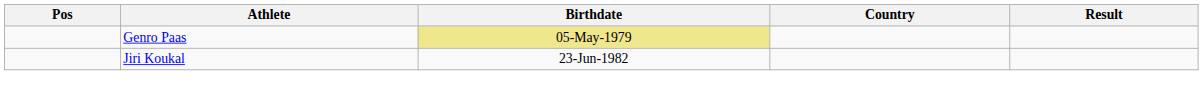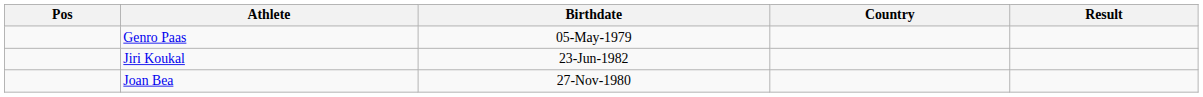 <table class="wikitable"  style="text-align:center; width:70%;">
 <tr>
 <th>Pos</th>
 <th>Athlete</th>
 <th>Birthdate</th>
 <th>Country</th>
 <th>Result</th>
 </tr>
 <tr>
 <td align=center></td>
 <td align=left><a href='#'>Genro Paas</a></td>
-<td style="background: khaki;">05-May-1979</td>
+<td>05-May-1979</td>
 <td align=left></td>
 <td></td>
 </tr>
 <tr>
 <td align=center></td>
 <td align=left><a href='#'>Jiri Koukal</a></td>
 <td>23-Jun-1982</td>
 <td align=left></td>
 <td></td>
 </tr>
+<tr>
+<td align=center></td>
+<td align=left><a href='#'>Joan Bea</a></td>
+<td>27-Nov-1980</td>
+<td align=left></td>
+<td></td>
+</tr>
 </table>
